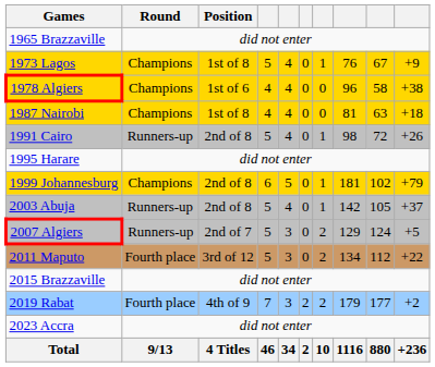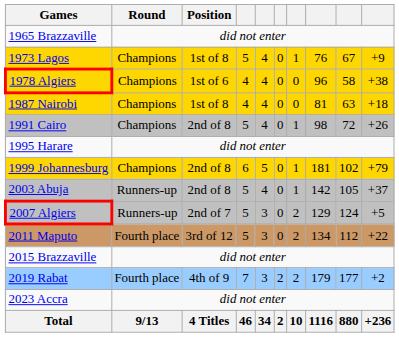 <table class="wikitable" style="font-size: 90%; text-align:center; font-size:85%;">
 <tr>
 <th>Games</th>
 <th>Round</th>
 <th>Position</th>
 <th></th>
 <th></th>
 <th></th>
 <th></th>
 <th></th>
 <th></th>
 <th></th>
 </tr>
 <tr>
 <td align="left"> <a href='#'>1965 Brazzaville</a></td>
 <td colspan="9"><em>did not enter</em></td>
 </tr>
 <tr style="background:gold;">
 <td align="left"> <a href='#'>1973 Lagos</a></td>
 <td>Champions</td>
 <td>1st of 8</td>
 <td>5</td>
 <td>4</td>
 <td>0</td>
 <td>1</td>
 <td>76</td>
 <td>67</td>
 <td>+9</td>
 </tr>
 <tr style="background:gold;">
 <td align="left" style="border: 3px solid red"> <a href='#'>1978 Algiers</a></td>
 <td>Champions</td>
 <td>1st of 6</td>
 <td>4</td>
 <td>4</td>
 <td>0</td>
 <td>0</td>
 <td>96</td>
 <td>58</td>
 <td>+38</td>
 </tr>
 <tr style="background:gold;">
 <td align="left"> <a href='#'>1987 Nairobi</a></td>
 <td>Champions</td>
 <td>1st of 8</td>
 <td>4</td>
 <td>4</td>
 <td>0</td>
 <td>0</td>
 <td>81</td>
 <td>63</td>
 <td>+18</td>
 </tr>
 <tr style="background:silver;">
 <td align="left"> <a href='#'>1991 Cairo</a></td>
-<td>Runners-up</td>
+<td>Champions</td>
 <td>2nd of 8</td>
 <td>5</td>
 <td>4</td>
 <td>0</td>
 <td>1</td>
 <td>98</td>
 <td>72</td>
 <td>+26</td>
 </tr>
 <tr>
 <td align="left"> <a href='#'>1995 Harare</a></td>
 <td colspan="9"><em>did not enter</em></td>
 </tr>
 <tr style="background:gold;">
 <td align="left"> <a href='#'>1999 Johannesburg</a></td>
 <td>Champions</td>
 <td>2nd of 8</td>
 <td>6</td>
 <td>5</td>
 <td>0</td>
 <td>1</td>
 <td>181</td>
 <td>102</td>
 <td>+79</td>
 </tr>
 <tr style="background:silver;">
 <td align="left"> <a href='#'>2003 Abuja</a></td>
 <td>Runners-up</td>
 <td>2nd of 8</td>
 <td>5</td>
 <td>4</td>
 <td>0</td>
 <td>1</td>
 <td>142</td>
 <td>105</td>
 <td>+37</td>
 </tr>
 <tr style="background:silver;">
 <td align="left" style="border: 3px solid red"> <a href='#'>2007 Algiers</a></td>
 <td>Runners-up</td>
 <td>2nd of 7</td>
 <td>5</td>
 <td>3</td>
 <td>0</td>
 <td>2</td>
 <td>129</td>
 <td>124</td>
 <td>+5</td>
 </tr>
 <tr style="background:#c96;">
 <td align="left"> <a href='#'>2011 Maputo</a></td>
 <td>Fourth place</td>
 <td>3rd of 12</td>
 <td>5</td>
 <td>3</td>
 <td>0</td>
 <td>2</td>
 <td>134</td>
 <td>112</td>
 <td>+22</td>
 </tr>
 <tr>
 <td align="left"> <a href='#'>2015 Brazzaville</a></td>
 <td colspan="9"><em>did not enter</em></td>
 </tr>
 <tr style="background:#9acdff;">
 <td align="left"> <a href='#'>2019 Rabat</a></td>
 <td>Fourth place</td>
 <td>4th of 9</td>
 <td>7</td>
 <td>3</td>
 <td>2</td>
 <td>2</td>
 <td>179</td>
 <td>177</td>
 <td>+2</td>
 </tr>
 <tr>
 <td align="left"> <a href='#'>2023 Accra</a></td>
 <td colspan="9"><em>did not enter</em></td>
 </tr>
 <tr>
 <th>Total</th>
 <th>9/13</th>
 <th>4 Titles</th>
 <th>46</th>
 <th>34</th>
 <th>2</th>
 <th>10</th>
 <th>1116</th>
 <th>880</th>
 <th>+236</th>
 </tr>
 </table>
